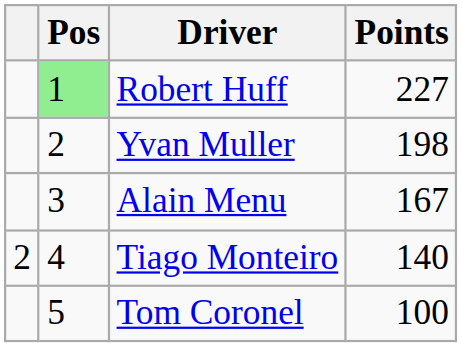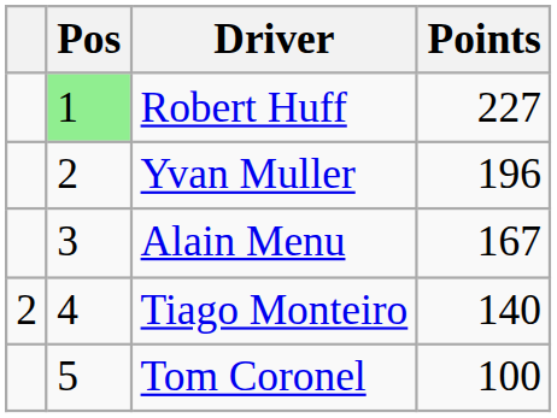 <table class="wikitable" style="font-size|95%;">
 <tr>
 <th></th>
 <th>Pos</th>
 <th>Driver</th>
 <th>Points</th>
 </tr>
 <tr>
 <td align="left"></td>
 <td style="background: lightgreen;">1</td>
 <td> <a href='#'>Robert Huff</a></td>
 <td align="right">227</td>
 </tr>
 <tr>
 <td align="left"></td>
 <td>2</td>
 <td> <a href='#'>Yvan Muller</a></td>
-<td align="right">198</td>
+<td align="right">196</td>
 </tr>
 <tr>
 <td align="left"></td>
 <td>3</td>
 <td> <a href='#'>Alain Menu</a></td>
 <td align="right">167</td>
 </tr>
 <tr>
 <td align="left"> 2</td>
 <td>4</td>
 <td> <a href='#'>Tiago Monteiro</a></td>
 <td align="right">140</td>
 </tr>
 <tr>
 <td align="left"></td>
 <td>5</td>
 <td> <a href='#'>Tom Coronel</a></td>
 <td align="right">100</td>
 </tr>
 </table>
